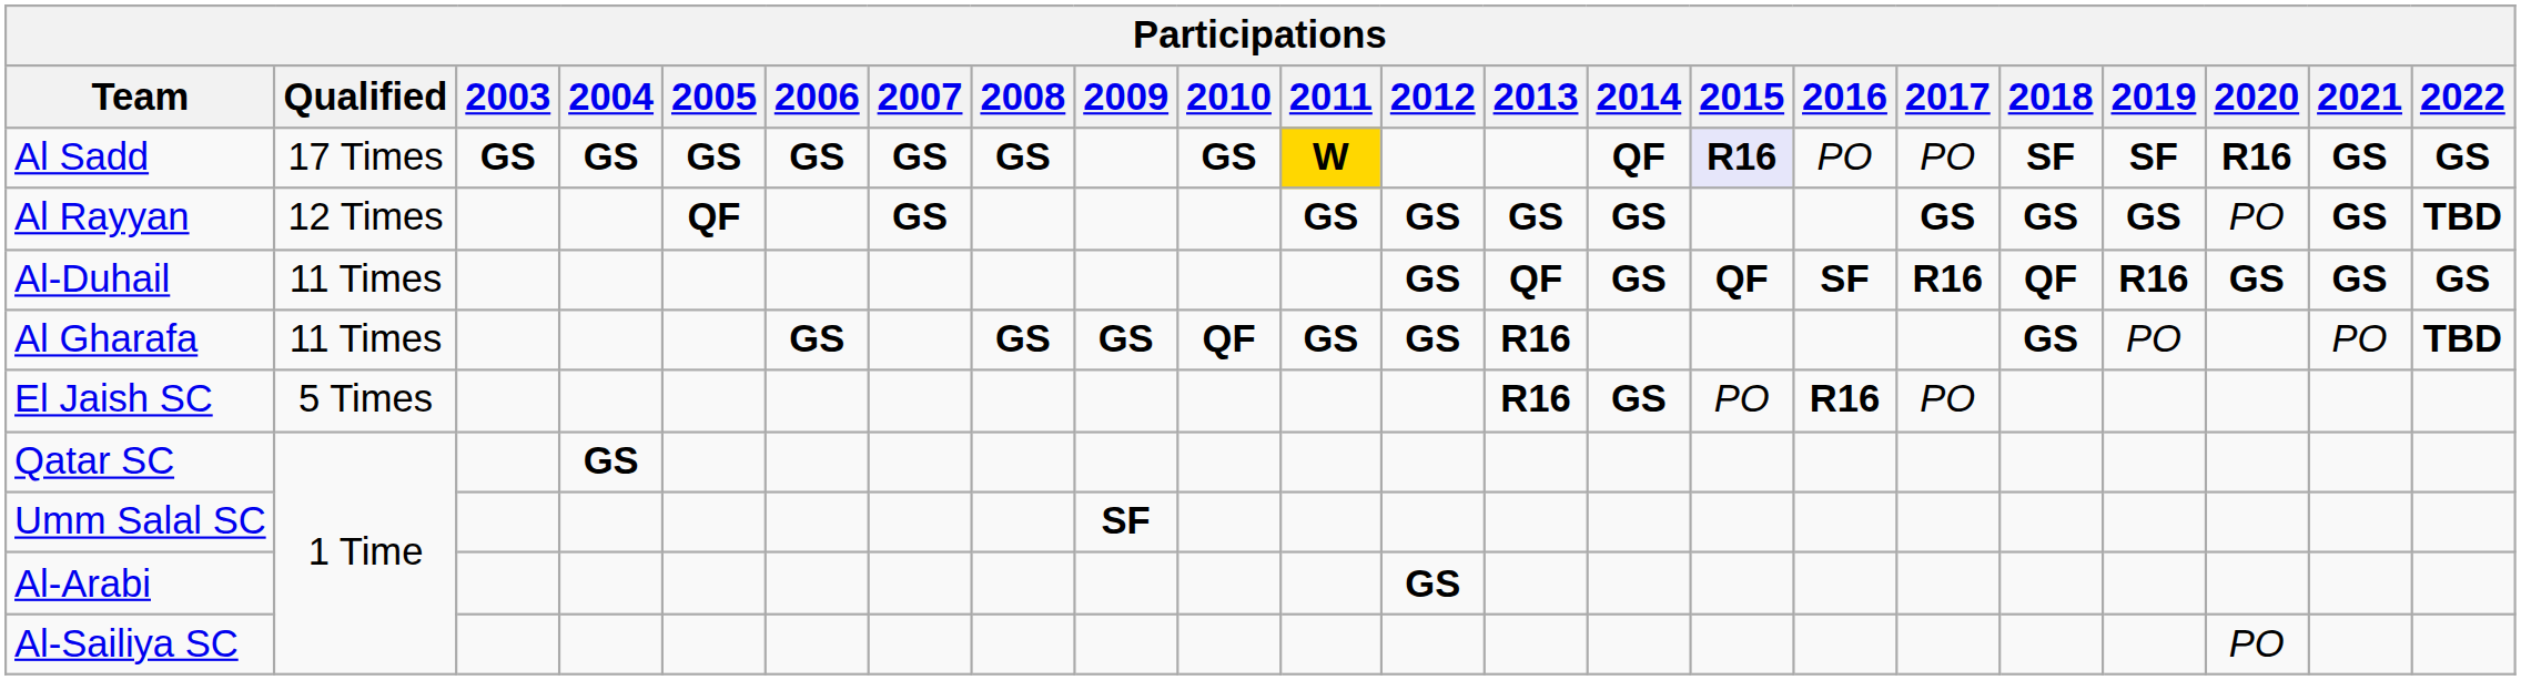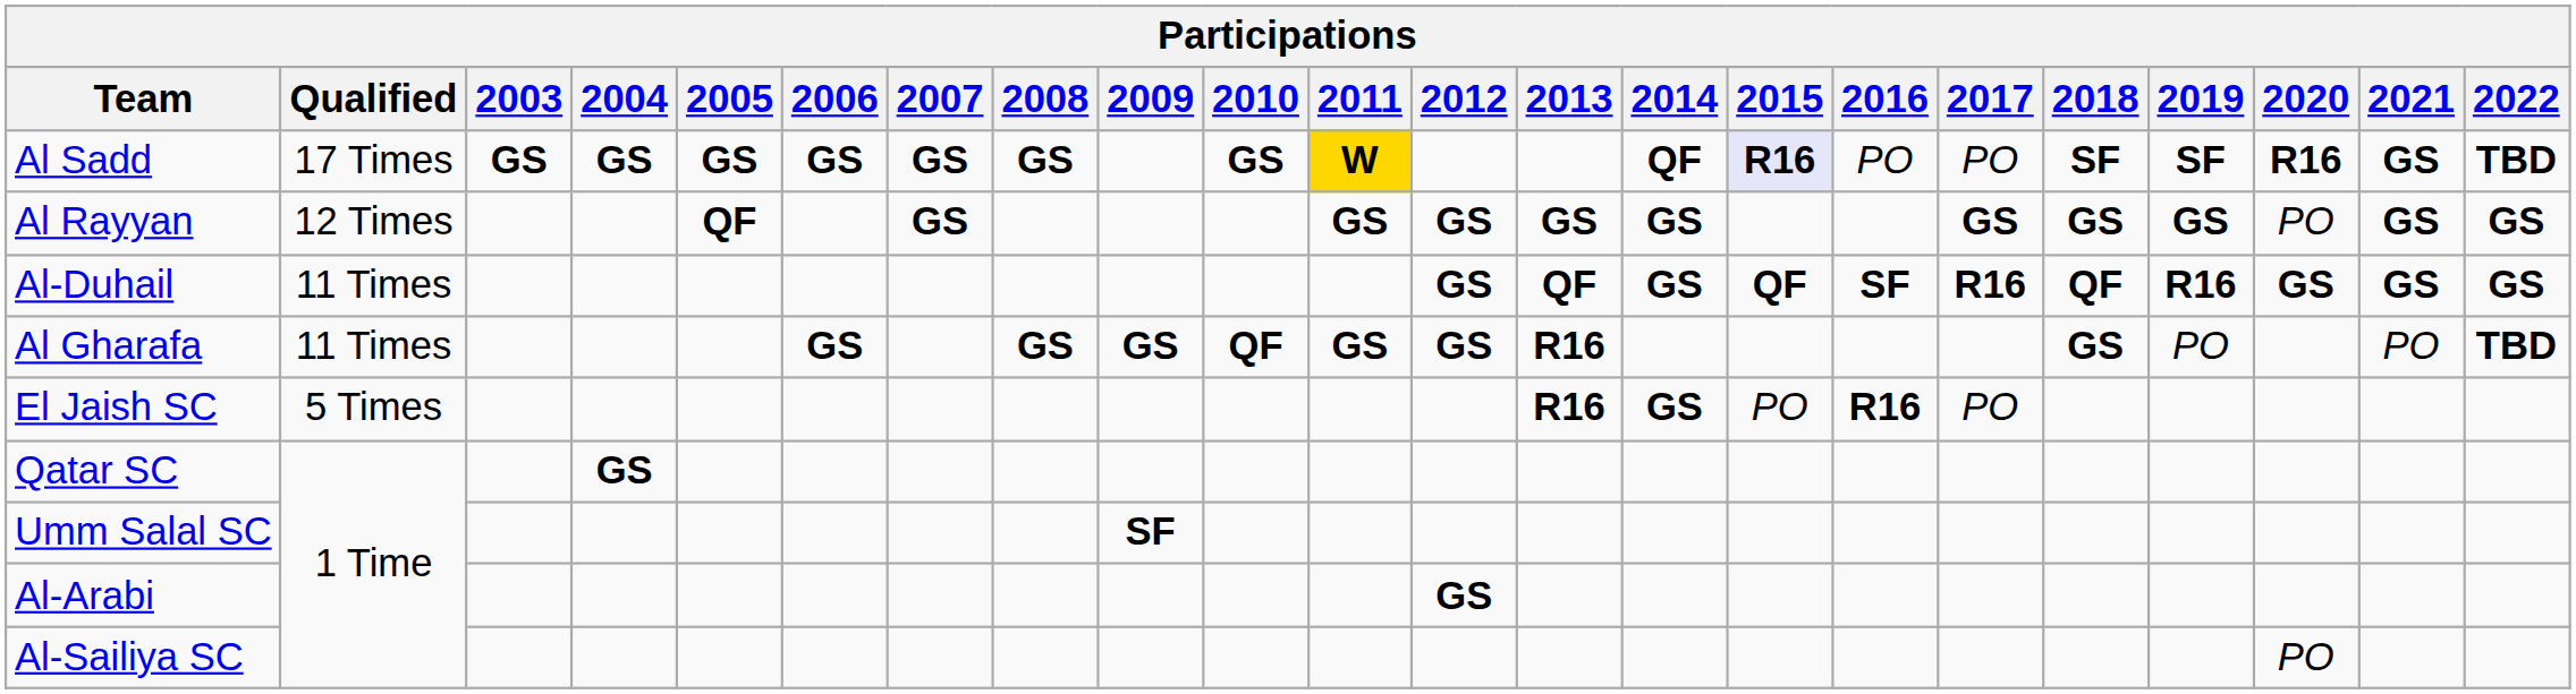 <table class="wikitable" style="text-align:">
 <tr>
 <th colspan=100>Participations</th>
 </tr>
 <tr>
 <th>Team</th>
 <th>Qualified</th>
 <th><a href='#'>2003</a></th>
 <th><a href='#'>2004</a></th>
 <th><a href='#'>2005</a></th>
 <th><a href='#'>2006</a></th>
 <th><a href='#'>2007</a></th>
 <th><a href='#'>2008</a></th>
 <th><a href='#'>2009</a></th>
 <th><a href='#'>2010</a></th>
 <th><a href='#'>2011</a></th>
 <th><a href='#'>2012</a></th>
 <th><a href='#'>2013</a></th>
 <th><a href='#'>2014</a></th>
 <th><a href='#'>2015</a></th>
 <th><a href='#'>2016</a></th>
 <th><a href='#'>2017</a></th>
 <th><a href='#'>2018</a></th>
 <th><a href='#'>2019</a></th>
 <th><a href='#'>2020</a></th>
 <th><a href='#'>2021</a></th>
 <th><a href='#'>2022</a></th>
 </tr>
 <tr align=center>
 <td align=left> <a href='#'>Al Sadd</a></td>
 <td>17 Times</td>
 <td><strong>GS</strong></td>
 <td><strong>GS</strong></td>
 <td><strong>GS</strong></td>
 <td><strong>GS</strong></td>
 <td><strong>GS</strong></td>
 <td><strong>GS</strong></td>
 <td></td>
 <td><strong>GS</strong></td>
 <td bgcolor=gold><strong>W</strong></td>
 <td></td>
 <td></td>
 <td><strong>QF</strong></td>
 <td style="background: lavender;"><strong>R16</strong></td>
 <td><em>PO</em></td>
 <td><em>PO</em></td>
 <td><strong>SF</strong></td>
 <td><strong>SF</strong></td>
 <td><strong>R16</strong></td>
 <td><strong>GS</strong></td>
-<td><strong>GS</strong></td>
+<td><strong>TBD</strong></td>
 </tr>
 <tr align=center>
 <td align=left> <a href='#'>Al Rayyan</a></td>
 <td>12 Times</td>
 <td></td>
 <td></td>
 <td><strong>QF</strong></td>
 <td></td>
 <td><strong>GS</strong></td>
 <td></td>
 <td></td>
 <td></td>
 <td><strong>GS</strong></td>
 <td><strong>GS</strong></td>
 <td><strong>GS</strong></td>
 <td><strong>GS</strong></td>
 <td></td>
 <td></td>
 <td><strong>GS</strong></td>
 <td><strong>GS</strong></td>
 <td><strong>GS</strong></td>
 <td><em>PO</em></td>
 <td><strong>GS</strong></td>
-<td><strong>TBD</strong></td>
+<td><strong>GS</strong></td>
 </tr>
 <tr align=center>
 <td align=left> <a href='#'>Al-Duhail</a></td>
 <td>11 Times</td>
 <td></td>
 <td></td>
 <td></td>
 <td></td>
 <td></td>
 <td></td>
 <td></td>
 <td></td>
 <td></td>
 <td><strong>GS</strong></td>
 <td><strong>QF</strong></td>
 <td><strong>GS</strong></td>
 <td><strong>QF</strong></td>
 <td><strong>SF</strong></td>
 <td><strong>R16</strong></td>
 <td><strong>QF</strong></td>
 <td><strong>R16</strong></td>
 <td><strong>GS</strong></td>
 <td><strong>GS</strong></td>
 <td><strong>GS</strong></td>
 </tr>
 <tr align=center>
 <td align=left> <a href='#'>Al Gharafa</a></td>
 <td>11 Times</td>
 <td></td>
 <td></td>
 <td></td>
 <td><strong>GS</strong></td>
 <td></td>
 <td><strong>GS</strong></td>
 <td><strong>GS</strong></td>
 <td><strong>QF</strong></td>
 <td><strong>GS</strong></td>
 <td><strong>GS</strong></td>
 <td><strong>R16</strong></td>
 <td></td>
 <td></td>
 <td></td>
 <td></td>
 <td><strong>GS</strong></td>
 <td><em>PO</em></td>
 <td></td>
 <td><em>PO</em></td>
 <td><strong>TBD</strong></td>
 </tr>
 <tr align=center>
 <td align=left> <a href='#'>El Jaish SC</a></td>
 <td>5 Times</td>
 <td></td>
 <td></td>
 <td></td>
 <td></td>
 <td></td>
 <td></td>
 <td></td>
 <td></td>
 <td></td>
 <td></td>
 <td><strong>R16</strong></td>
 <td><strong>GS</strong></td>
 <td><em>PO</em></td>
 <td><strong>R16</strong></td>
 <td><em>PO</em></td>
 <td></td>
 <td></td>
 <td></td>
 <td></td>
 <td></td>
 </tr>
 <tr align=center>
 <td align=left> <a href='#'>Qatar SC</a></td>
 <td rowspan=4>1 Time</td>
 <td></td>
 <td><strong>GS</strong></td>
 <td></td>
 <td></td>
 <td></td>
 <td></td>
 <td></td>
 <td></td>
 <td></td>
 <td></td>
 <td></td>
 <td></td>
 <td></td>
 <td></td>
 <td></td>
 <td></td>
 <td></td>
 <td></td>
 <td></td>
 <td></td>
 </tr>
 <tr align=center>
 <td align=left> <a href='#'>Umm Salal SC</a></td>
 <td></td>
 <td></td>
 <td></td>
 <td></td>
 <td></td>
 <td></td>
 <td><strong>SF</strong></td>
 <td></td>
 <td></td>
 <td></td>
 <td></td>
 <td></td>
 <td></td>
 <td></td>
 <td></td>
 <td></td>
 <td></td>
 <td></td>
 <td></td>
 <td></td>
 </tr>
 <tr align=center>
 <td align=left> <a href='#'>Al-Arabi</a></td>
 <td></td>
 <td></td>
 <td></td>
 <td></td>
 <td></td>
 <td></td>
 <td></td>
 <td></td>
 <td></td>
 <td><strong>GS</strong></td>
 <td></td>
 <td></td>
 <td></td>
 <td></td>
 <td></td>
 <td></td>
 <td></td>
 <td></td>
 <td></td>
 <td></td>
 </tr>
 <tr align=center>
 <td align=left> <a href='#'>Al-Sailiya SC</a></td>
 <td></td>
 <td></td>
 <td></td>
 <td></td>
 <td></td>
 <td></td>
 <td></td>
 <td></td>
 <td></td>
 <td></td>
 <td></td>
 <td></td>
 <td></td>
 <td></td>
 <td></td>
 <td></td>
 <td></td>
 <td><em>PO</em></td>
 <td></td>
 <td></td>
 </tr>
 </table>
